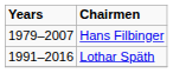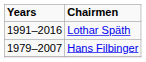 <table class="wikitable">
 <tr>
 <td class="hintergrundfarbe8"><strong>Years</strong></td>
 <td class="hintergrundfarbe8"><strong>Chairmen</strong></td>
 </tr>
 <tr>
+<td>1991–2016</td>
+<td><a href='#'>Lothar Späth</a></td>
+</tr>
+<tr>
 <td>1979–2007</td>
 <td><a href='#'>Hans Filbinger</a></td>
 </tr>
 <tr>
-<td>1991–2016</td>
-<td><a href='#'>Lothar Späth</a></td>
-</tr>
-<tr>
 </tr>
 </table>
